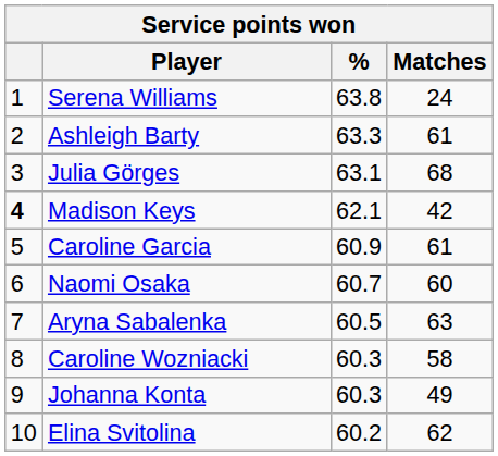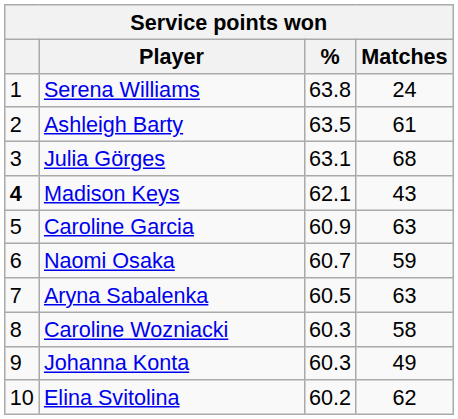 <table class="wikitable sortable" style=font-size:90%>
 <tr>
 <th colspan=4>Service points won</th>
 </tr>
 <tr>
 <th></th>
 <th width=170>Player</th>
 <th width=20>%</th>
 <th>Matches</th>
 </tr>
 <tr>
 <td>1</td>
 <td> <a href='#'>Serena Williams</a></td>
 <td align=center>63.8</td>
 <td align=center>24</td>
 </tr>
 <tr>
 <td>2</td>
 <td> <a href='#'>Ashleigh Barty</a></td>
-<td align=center>63.3</td>
+<td align=center>63.5</td>
 <td align=center>61</td>
 </tr>
 <tr>
 <td>3</td>
 <td> <a href='#'>Julia Görges</a></td>
 <td align=center>63.1</td>
 <td align=center>68</td>
 </tr>
 <tr>
 <td><strong>4</strong></td>
 <td> <a href='#'>Madison Keys</a></td>
 <td align=center>62.1</td>
-<td align=center>42</td>
+<td align=center>43</td>
 </tr>
 <tr>
 <td>5</td>
 <td> <a href='#'>Caroline Garcia</a></td>
 <td align=center>60.9</td>
-<td align=center>61</td>
+<td align=center>63</td>
 </tr>
 <tr>
 <td>6</td>
 <td> <a href='#'>Naomi Osaka</a></td>
 <td align=center>60.7</td>
-<td align=center>60</td>
+<td align=center>59</td>
 </tr>
 <tr>
 <td>7</td>
 <td> <a href='#'>Aryna Sabalenka</a></td>
 <td align=center>60.5</td>
 <td align=center>63</td>
 </tr>
 <tr>
 <td>8</td>
 <td> <a href='#'>Caroline Wozniacki</a></td>
 <td align=center>60.3</td>
 <td align=center>58</td>
 </tr>
 <tr>
 <td>9</td>
 <td> <a href='#'>Johanna Konta</a></td>
 <td align=center>60.3</td>
 <td align=center>49</td>
 </tr>
 <tr>
 <td>10</td>
 <td> <a href='#'>Elina Svitolina</a></td>
 <td align=center>60.2</td>
 <td align=center>62</td>
 </tr>
 </table>
